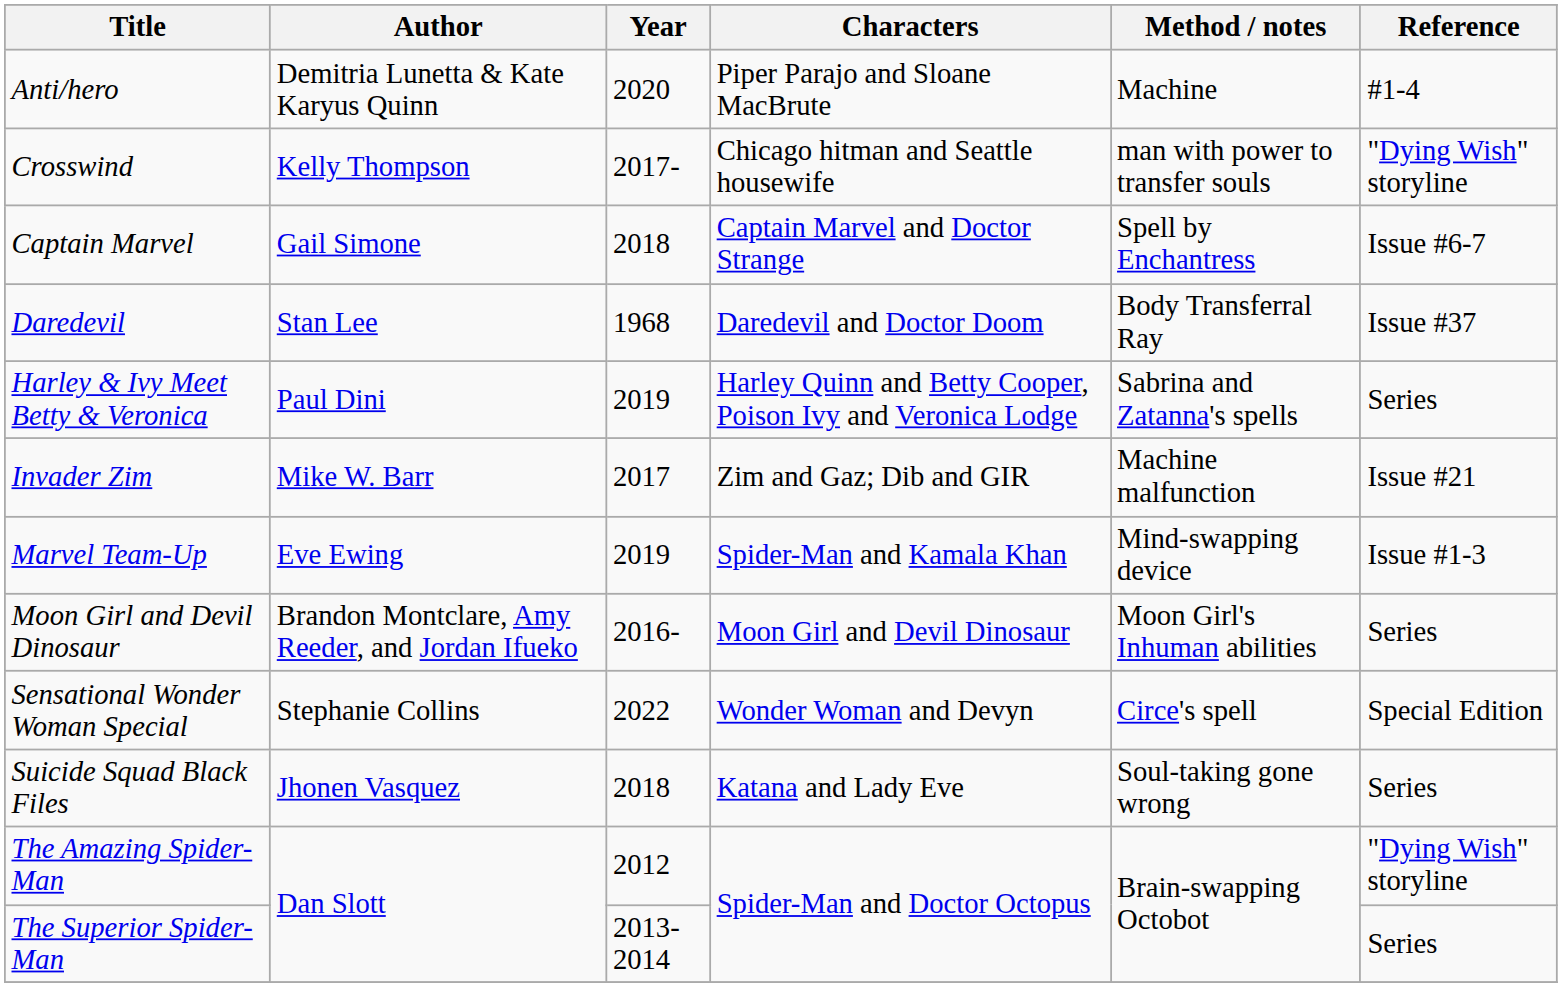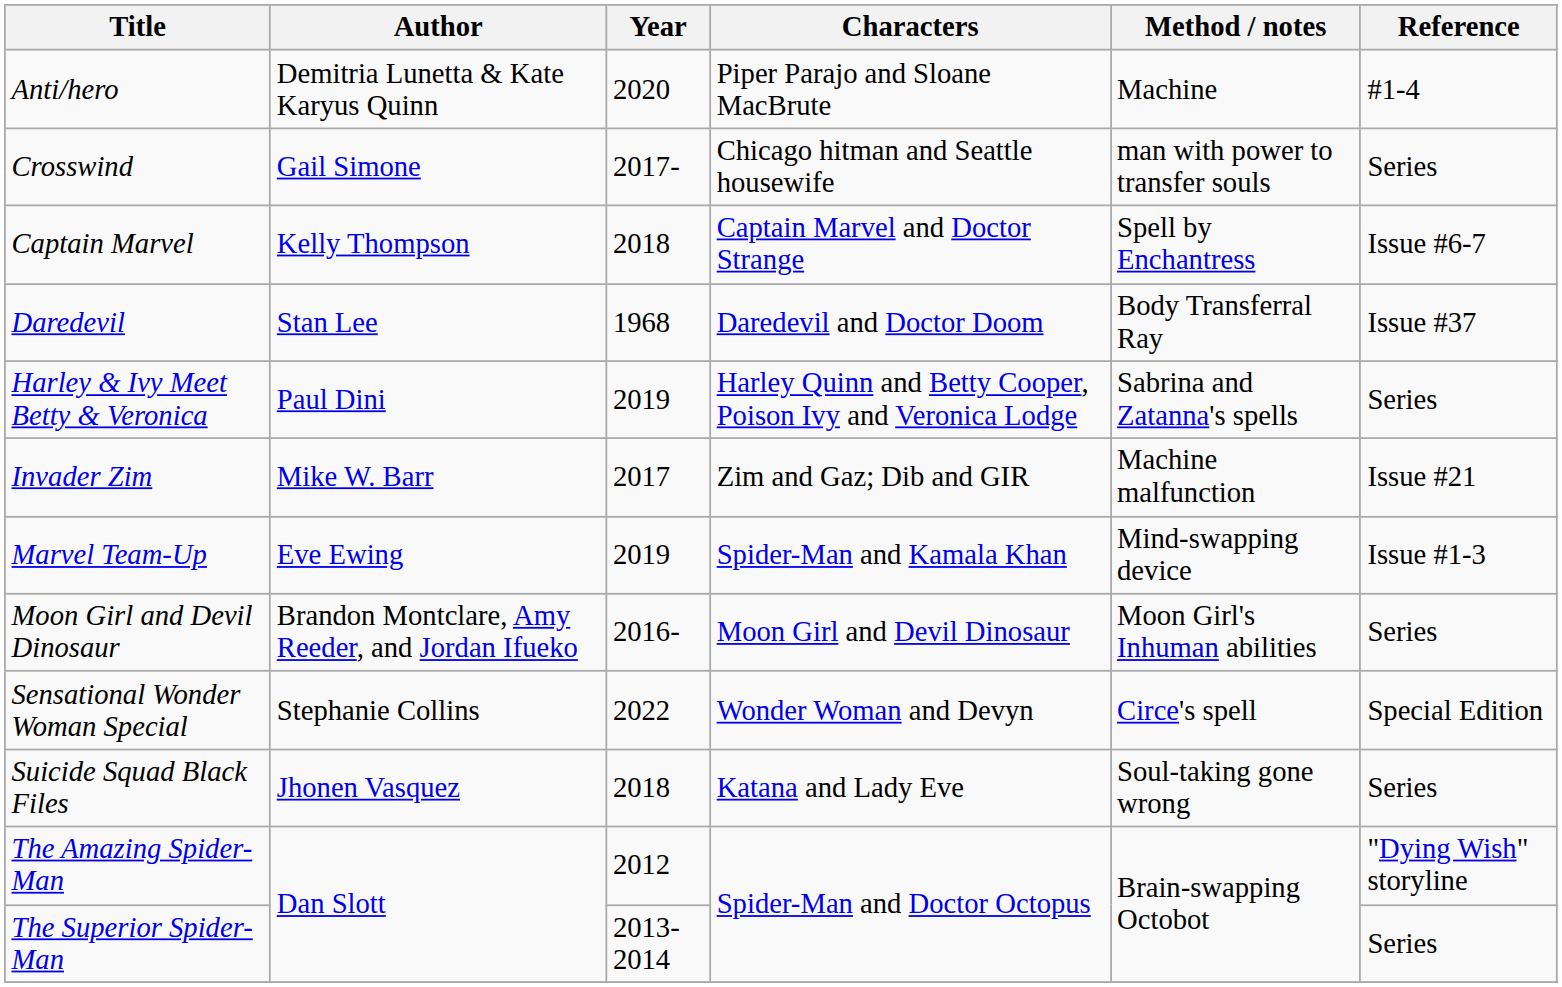 <table Class="wikitable sortable">
 <tr>
 <th>Title</th>
 <th>Author</th>
 <th>Year</th>
 <th>Characters</th>
 <th>Method / notes</th>
 <th>Reference</th>
 </tr>
 <tr>
 <td><em>Anti/hero</em></td>
 <td>Demitria Lunetta & Kate Karyus Quinn</td>
 <td>2020</td>
 <td>Piper Parajo and Sloane MacBrute</td>
 <td>Machine</td>
 <td>#1-4</td>
 </tr>
 <tr>
 <td><em>Crosswind</em></td>
-<td><a href='#'>Kelly Thompson</a></td>
+<td><a href='#'>Gail Simone</a></td>
 <td>2017-</td>
 <td>Chicago hitman and Seattle housewife</td>
 <td>man with power to transfer souls</td>
-<td>"<a href='#'>Dying Wish</a>" storyline</td>
+<td>Series</td>
 </tr>
 <tr>
 <td><em>Captain Marvel</em></td>
-<td><a href='#'>Gail Simone</a></td>
+<td><a href='#'>Kelly Thompson</a></td>
 <td>2018</td>
 <td><a href='#'>Captain Marvel</a> and <a href='#'>Doctor Strange</a></td>
 <td>Spell by <a href='#'>Enchantress</a></td>
 <td>Issue #6-7</td>
 </tr>
 <tr>
 <td><em><a href='#'>Daredevil</a></em></td>
 <td><a href='#'>Stan Lee</a></td>
 <td>1968</td>
 <td><a href='#'>Daredevil</a> and <a href='#'>Doctor Doom</a></td>
 <td>Body Transferral Ray</td>
 <td>Issue #37</td>
 </tr>
 <tr>
 <td><em><a href='#'>Harley & Ivy Meet Betty & Veronica</a></em></td>
 <td><a href='#'>Paul Dini</a></td>
 <td>2019</td>
 <td><a href='#'>Harley Quinn</a> and <a href='#'>Betty Cooper</a>, <a href='#'>Poison Ivy</a> and <a href='#'>Veronica Lodge</a></td>
 <td>Sabrina and <a href='#'>Zatanna</a>'s spells</td>
 <td>Series</td>
 </tr>
 <tr>
 <td><em><a href='#'>Invader Zim</a></em></td>
 <td><a href='#'>Mike W. Barr</a></td>
 <td>2017</td>
 <td>Zim and Gaz; Dib and GIR</td>
 <td>Machine malfunction</td>
 <td>Issue #21</td>
 </tr>
 <tr>
 <td><em><a href='#'>Marvel Team-Up</a></em></td>
 <td><a href='#'>Eve Ewing</a></td>
 <td>2019</td>
 <td><a href='#'>Spider-Man</a> and <a href='#'>Kamala Khan</a></td>
 <td>Mind-swapping device</td>
 <td>Issue #1-3</td>
 </tr>
 <tr>
 <td><em>Moon Girl and Devil Dinosaur</em></td>
 <td>Brandon Montclare, <a href='#'>Amy Reeder</a>, and <a href='#'>Jordan Ifueko</a></td>
 <td>2016-</td>
 <td><a href='#'>Moon Girl</a> and <a href='#'>Devil Dinosaur</a></td>
 <td>Moon Girl's <a href='#'>Inhuman</a> abilities</td>
 <td>Series</td>
 </tr>
 <tr>
 <td><em>Sensational Wonder Woman Special</em></td>
 <td>Stephanie Collins</td>
 <td>2022</td>
 <td><a href='#'>Wonder Woman</a> and Devyn</td>
 <td><a href='#'>Circe</a>'s spell</td>
 <td>Special Edition</td>
 </tr>
 <tr>
 <td><em>Suicide Squad Black Files</em></td>
 <td><a href='#'>Jhonen Vasquez</a></td>
 <td>2018</td>
 <td><a href='#'>Katana</a> and Lady Eve</td>
 <td>Soul-taking gone wrong</td>
 <td>Series</td>
 </tr>
 <tr>
 <td><em><a href='#'>The Amazing Spider-Man</a></em></td>
 <td rowspan="2"><a href='#'>Dan Slott</a></td>
 <td>2012</td>
 <td rowspan="2"><a href='#'>Spider-Man</a> and <a href='#'>Doctor Octopus</a></td>
 <td rowspan="2">Brain-swapping Octobot</td>
 <td>"<a href='#'>Dying Wish</a>" storyline</td>
 </tr>
 <tr>
 <td><em><a href='#'>The Superior Spider-Man</a></em></td>
 <td>2013-2014</td>
 <td>Series</td>
 </tr>
 <tr>
 </tr>
 </table>
